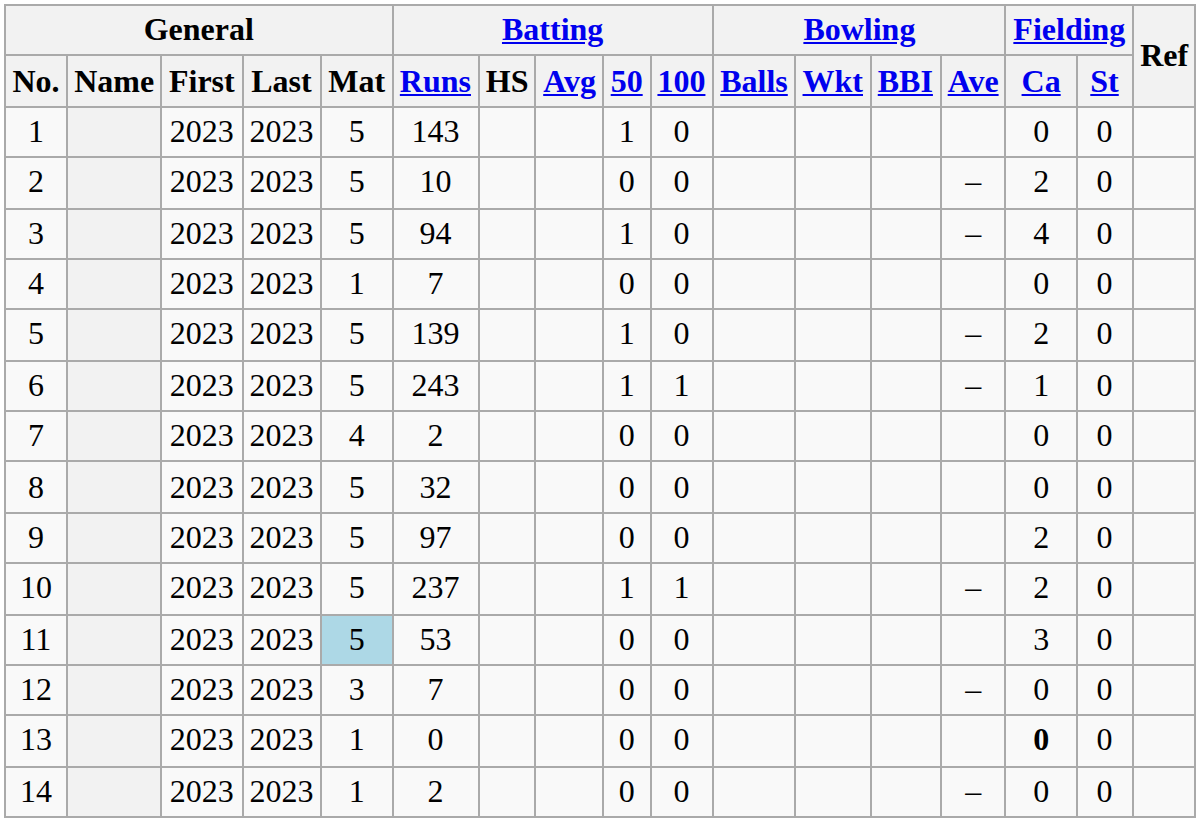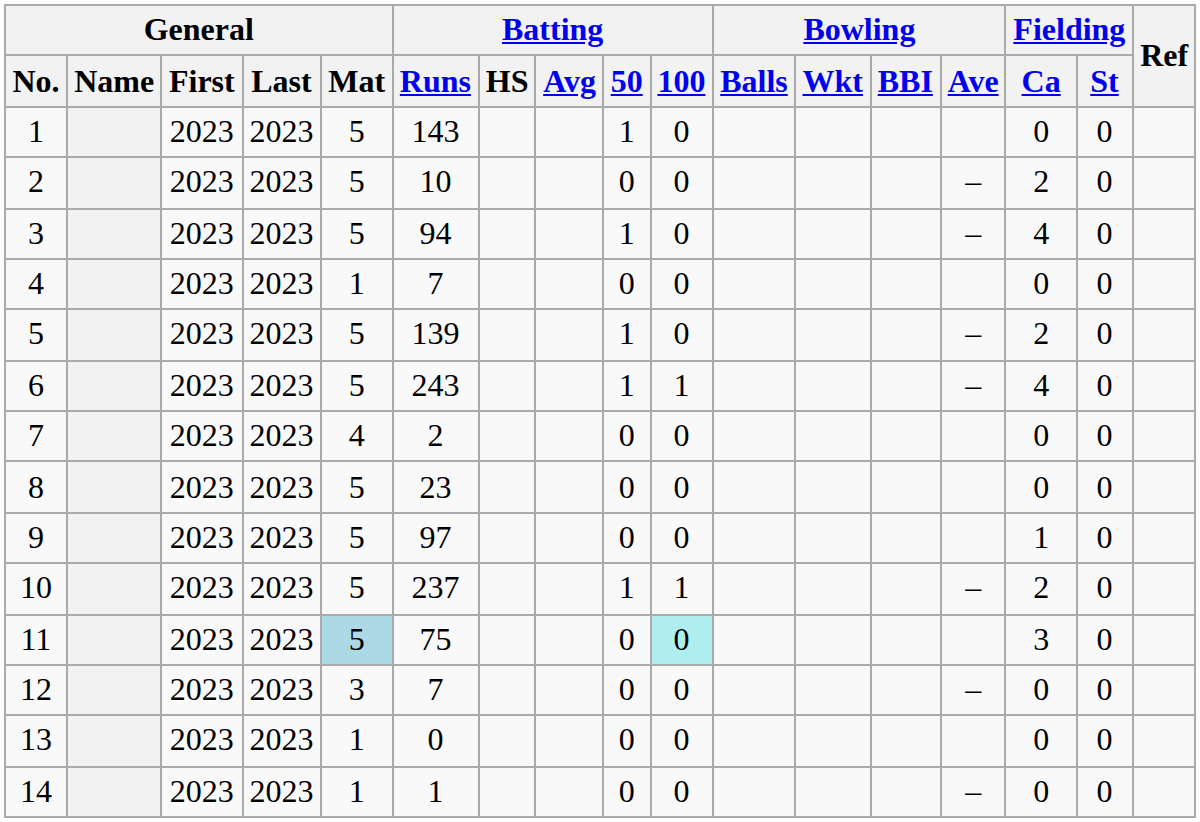 <table class="wikitable plainrowheaders sortable">
 <tr align="center">
 <th scope="col" colspan=5 class="unsortable">General</th>
 <th scope="col" colspan=5 class="unsortable"><a href='#'>Batting</a></th>
 <th scope="col" colspan=4 class="unsortable"><a href='#'>Bowling</a></th>
 <th scope="col" colspan=2 class="unsortable"><a href='#'>Fielding</a></th>
 <th scope="col" rowspan=2 class="unsortable">Ref</th>
 </tr>
 <tr align="center">
 <th scope="col">No.</th>
 <th scope="col">Name</th>
 <th scope="col">First</th>
 <th scope="col">Last</th>
 <th scope="col">Mat</th>
 <th scope="col"><a href='#'>Runs</a></th>
 <th scope="col">HS</th>
 <th scope="col"><a href='#'>Avg</a></th>
 <th scope="col"><a href='#'>50</a></th>
 <th scope="col"><a href='#'>100</a></th>
 <th scope="col"><a href='#'>Balls</a></th>
 <th scope="col"><a href='#'>Wkt</a></th>
 <th scope="col"><a href='#'>BBI</a></th>
 <th scope="col"><a href='#'>Ave</a></th>
 <th scope="col"><a href='#'>Ca</a></th>
 <th scope="col"><a href='#'>St</a></th>
 </tr>
 <tr align="center">
 <td>1</td>
 <th scope="row" align="left"></th>
 <td>2023</td>
 <td>2023</td>
 <td>5</td>
 <td>143</td>
 <td></td>
 <td></td>
 <td>1</td>
 <td>0</td>
 <td></td>
 <td></td>
 <td></td>
 <td></td>
 <td>0</td>
 <td>0</td>
 <td></td>
 </tr>
 <tr align="center">
 <td>2</td>
 <th scope="row" align="left"></th>
 <td>2023</td>
 <td>2023</td>
 <td>5</td>
 <td>10</td>
 <td></td>
 <td></td>
 <td>0</td>
 <td>0</td>
 <td></td>
 <td></td>
 <td></td>
 <td>–</td>
 <td>2</td>
 <td>0</td>
 <td></td>
 </tr>
 <tr align="center">
 <td>3</td>
 <th scope="row" align="left"></th>
 <td>2023</td>
 <td>2023</td>
 <td>5</td>
 <td>94</td>
 <td></td>
 <td></td>
 <td>1</td>
 <td>0</td>
 <td></td>
 <td></td>
 <td></td>
 <td>–</td>
 <td>4</td>
 <td>0</td>
 <td></td>
 </tr>
 <tr align="center">
 <td>4</td>
 <th scope="row" align="left"></th>
 <td>2023</td>
 <td>2023</td>
 <td>1</td>
 <td>7</td>
 <td></td>
 <td></td>
 <td>0</td>
 <td>0</td>
 <td></td>
 <td></td>
 <td></td>
 <td></td>
 <td>0</td>
 <td>0</td>
 <td></td>
 </tr>
 <tr align="center">
 <td>5</td>
 <th scope="row" align="left"></th>
 <td>2023</td>
 <td>2023</td>
 <td>5</td>
 <td>139</td>
 <td></td>
 <td></td>
 <td>1</td>
 <td>0</td>
 <td></td>
 <td></td>
 <td></td>
 <td>–</td>
 <td>2</td>
 <td>0</td>
 <td></td>
 </tr>
 <tr align="center">
 <td>6</td>
 <th scope="row" align="left"></th>
 <td>2023</td>
 <td>2023</td>
 <td>5</td>
 <td>243</td>
 <td></td>
 <td></td>
 <td>1</td>
 <td>1</td>
 <td></td>
 <td></td>
 <td></td>
 <td>–</td>
-<td>1</td>
+<td>4</td>
 <td>0</td>
 <td></td>
 </tr>
 <tr align="center">
 <td>7</td>
 <th scope="row" align="left"></th>
 <td>2023</td>
 <td>2023</td>
 <td>4</td>
 <td>2</td>
 <td></td>
 <td></td>
 <td>0</td>
 <td>0</td>
 <td></td>
 <td></td>
 <td></td>
 <td></td>
 <td>0</td>
 <td>0</td>
 <td></td>
 </tr>
 <tr align="center">
 <td>8</td>
 <th scope="row" align="left"></th>
 <td>2023</td>
 <td>2023</td>
 <td>5</td>
-<td>32</td>
+<td>23</td>
 <td></td>
 <td></td>
 <td>0</td>
 <td>0</td>
 <td></td>
 <td></td>
 <td></td>
 <td></td>
 <td>0</td>
 <td>0</td>
 <td></td>
 </tr>
 <tr align="center">
 <td>9</td>
 <th scope="row" align="left"></th>
 <td>2023</td>
 <td>2023</td>
 <td>5</td>
 <td>97</td>
 <td></td>
 <td></td>
 <td>0</td>
 <td>0</td>
 <td></td>
 <td></td>
 <td></td>
 <td></td>
-<td>2</td>
+<td>1</td>
 <td>0</td>
 <td></td>
 </tr>
 <tr align="center">
 <td>10</td>
 <th scope="row" align="left"></th>
 <td>2023</td>
 <td>2023</td>
 <td>5</td>
 <td>237</td>
 <td></td>
 <td></td>
 <td>1</td>
 <td>1</td>
 <td></td>
 <td></td>
 <td></td>
 <td>–</td>
 <td>2</td>
 <td>0</td>
 <td></td>
 </tr>
 <tr align="center">
 <td>11</td>
 <th scope="row" align="left"></th>
 <td>2023</td>
 <td>2023</td>
 <td style="background: lightblue;">5</td>
-<td>53</td>
+<td>75</td>
 <td></td>
 <td></td>
 <td>0</td>
-<td>0</td>
+<td style="background: paleturquoise;">0</td>
 <td></td>
 <td></td>
 <td></td>
 <td></td>
 <td>3</td>
 <td>0</td>
 <td></td>
 </tr>
 <tr align="center">
 <td>12</td>
 <th scope="row" align="left"></th>
 <td>2023</td>
 <td>2023</td>
 <td>3</td>
 <td>7</td>
 <td></td>
 <td></td>
 <td>0</td>
 <td>0</td>
 <td></td>
 <td></td>
 <td></td>
 <td>–</td>
 <td>0</td>
 <td>0</td>
 <td></td>
 </tr>
 <tr align="center">
 <td>13</td>
 <th scope="row" align="left"></th>
 <td>2023</td>
 <td>2023</td>
 <td>1</td>
 <td>0</td>
 <td></td>
 <td></td>
 <td>0</td>
 <td>0</td>
 <td></td>
 <td></td>
 <td></td>
 <td></td>
-<td><strong>0</strong></td>
+<td>0</td>
 <td>0</td>
 <td></td>
 </tr>
 <tr align="center">
 <td>14</td>
 <th scope="row" align="left"></th>
 <td>2023</td>
 <td>2023</td>
 <td>1</td>
-<td>2</td>
+<td>1</td>
 <td></td>
 <td></td>
 <td>0</td>
 <td>0</td>
 <td></td>
 <td></td>
 <td></td>
 <td>–</td>
 <td>0</td>
 <td>0</td>
 <td></td>
 </tr>
 </table>
